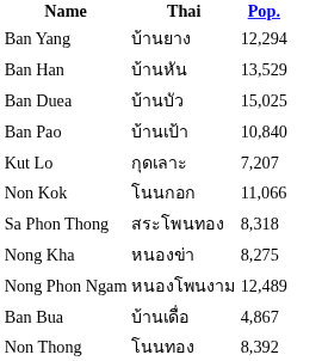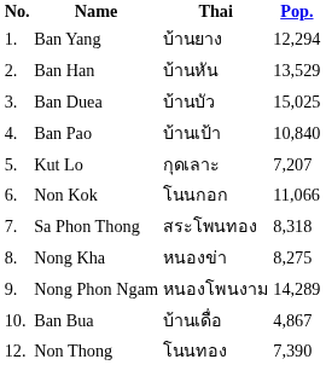 <table>
 <tr>
+<th>No.</th>
 <th>Name</th>
 <th>Thai</th>
 <th><a href='#'>Pop.</a></th>
 </tr>
 <tr>
+<td>1.</td>
 <td>Ban Yang</td>
 <td>บ้านยาง</td>
 <td>12,294</td>
 </tr>
 <tr>
+<td>2.</td>
 <td>Ban Han</td>
 <td>บ้านหัน</td>
 <td>13,529</td>
 </tr>
 <tr>
+<td>3.</td>
 <td>Ban Duea</td>
 <td>บ้านบัว</td>
 <td>15,025</td>
 </tr>
 <tr>
+<td>4.</td>
 <td>Ban Pao</td>
 <td>บ้านเป้า</td>
 <td>10,840</td>
 </tr>
 <tr>
+<td>5.</td>
 <td>Kut Lo</td>
 <td>กุดเลาะ</td>
 <td>7,207</td>
 </tr>
 <tr>
+<td>6.</td>
 <td>Non Kok</td>
 <td>โนนกอก</td>
 <td>11,066</td>
 </tr>
 <tr>
+<td>7.</td>
 <td>Sa Phon Thong</td>
 <td>สระโพนทอง</td>
 <td>8,318</td>
 </tr>
 <tr>
+<td>8.</td>
 <td>Nong Kha</td>
 <td>หนองข่า</td>
 <td>8,275</td>
 </tr>
 <tr>
+<td>9.</td>
 <td>Nong Phon Ngam</td>
 <td>หนองโพนงาม</td>
-<td>12,489</td>
+<td>14,289</td>
 </tr>
 <tr>
+<td>10.</td>
 <td>Ban Bua</td>
 <td>บ้านเดื่อ</td>
 <td>4,867</td>
 </tr>
 <tr>
+<td>12.</td>
 <td>Non Thong</td>
 <td>โนนทอง</td>
-<td>8,392</td>
+<td>7,390</td>
 </tr>
 </table>
